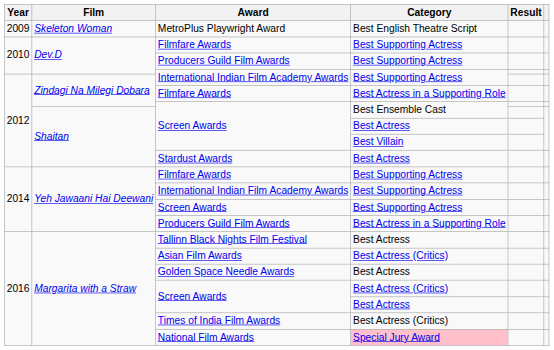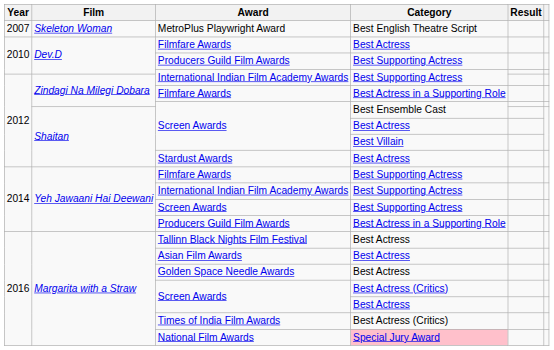 <table class="wikitable sortable plainrowheaders">
 <tr>
 <th scope="col">Year</th>
 <th scope="col">Film</th>
 <th scope="col">Award</th>
 <th scope="col">Category</th>
 <th scope="col">Result</th>
 <th scope="col" class="unsortable"></th>
 </tr>
 <tr>
-<td scope="row">2009</td>
+<td scope="row">2007</td>
 <td><em><a href='#'>Skeleton Woman</a></em></td>
 <td>MetroPlus Playwright Award</td>
 <td>Best English Theatre Script</td>
 <td></td>
 <td style="text-align:center;"></td>
 </tr>
 <tr>
 <td rowspan="3" scope="row">2010</td>
 <td rowspan="3"><em><a href='#'>Dev.D</a></em></td>
 <td><a href='#'>Filmfare Awards</a></td>
-<td><a href='#'>Best Supporting Actress</a></td>
+<td><a href='#'>Best Actress</a></td>
 <td></td>
 <td style="text-align:center;"></td>
 </tr>
 <tr>
 <td><a href='#'>Producers Guild Film Awards</a></td>
 <td><a href='#'>Best Supporting Actress</a></td>
 <td></td>
 <td style="text-align:center;"></td>
 </tr>
 <tr>
 <td rowspan="2"><a href='#'>International Indian Film Academy Awards</a></td>
 <td rowspan="2"><a href='#'>Best Supporting Actress</a></td>
 <td></td>
 <td style="text-align:center;"></td>
 </tr>
 <tr>
 <td rowspan="7" scope="row">2012</td>
 <td rowspan="3"><em><a href='#'>Zindagi Na Milegi Dobara</a></em></td>
 <td></td>
 <td style="text-align:center;"></td>
 </tr>
 <tr>
 <td><a href='#'>Filmfare Awards</a></td>
 <td><a href='#'>Best Actress in a Supporting Role</a></td>
 <td></td>
 <td style="text-align:center;"></td>
 </tr>
 <tr>
 <td rowspan="4"><a href='#'>Screen Awards</a></td>
 <td rowspan="2">Best Ensemble Cast</td>
 <td></td>
 <td style="text-align:center;"></td>
 </tr>
 <tr>
 <td rowspan="4"><em><a href='#'>Shaitan</a></em></td>
 <td></td>
 <td rowspan="3" style="text-align:center;"></td>
 </tr>
 <tr>
 <td><a href='#'>Best Actress</a></td>
 <td></td>
 </tr>
 <tr>
 <td><a href='#'>Best Villain</a></td>
 <td></td>
 </tr>
 <tr>
 <td><a href='#'>Stardust Awards</a></td>
 <td><a href='#'>Best Actress</a></td>
 <td></td>
 <td style="text-align:center;"></td>
 </tr>
 <tr>
 <td rowspan="4" scope="row">2014</td>
 <td rowspan="4"><em><a href='#'>Yeh Jawaani Hai Deewani</a></em></td>
 <td><a href='#'>Filmfare Awards</a></td>
 <td><a href='#'>Best Supporting Actress</a></td>
 <td></td>
 <td style="text-align:center;"></td>
 </tr>
 <tr>
 <td><a href='#'>International Indian Film Academy Awards</a></td>
 <td><a href='#'>Best Supporting Actress</a></td>
 <td></td>
 <td style="text-align:center;"></td>
 </tr>
 <tr>
 <td><a href='#'>Screen Awards</a></td>
 <td><a href='#'>Best Supporting Actress</a></td>
 <td></td>
 <td style="text-align:center;"></td>
 </tr>
 <tr>
 <td><a href='#'>Producers Guild Film Awards</a></td>
 <td><a href='#'>Best Actress in a Supporting Role</a></td>
 <td></td>
 <td style="text-align:center;"></td>
 </tr>
 <tr>
 <td rowspan="7">2016</td>
 <td rowspan="7"><em><a href='#'>Margarita with a Straw</a></em></td>
 <td><a href='#'>Tallinn Black Nights Film Festival</a></td>
 <td>Best Actress</td>
 <td></td>
 <td style="text-align:center;"></td>
 </tr>
 <tr>
 <td><a href='#'>Asian Film Awards</a></td>
-<td><a href='#'>Best Actress (Critics)</a></td>
+<td><a href='#'>Best Actress</a></td>
 <td></td>
 <td style="text-align:center;"></td>
 </tr>
 <tr>
 <td><a href='#'>Golden Space Needle Awards</a></td>
 <td>Best Actress</td>
 <td></td>
 <td style="text-align:center;"></td>
 </tr>
 <tr>
 <td rowspan="2"><a href='#'>Screen Awards</a></td>
 <td><a href='#'>Best Actress (Critics)</a></td>
 <td></td>
 <td style="text-align:center;"></td>
 </tr>
 <tr>
 <td><a href='#'>Best Actress</a></td>
 <td></td>
 <td style="text-align:center;"></td>
 </tr>
 <tr>
 <td><a href='#'>Times of India Film Awards</a></td>
 <td>Best Actress (Critics)</td>
 <td></td>
 <td style="text-align:center;"></td>
 </tr>
 <tr>
 <td><a href='#'>National Film Awards</a></td>
 <td style="background: pink;"><a href='#'>Special Jury Award</a></td>
 <td></td>
 <td style="text-align:center;"></td>
 </tr>
 </table>
